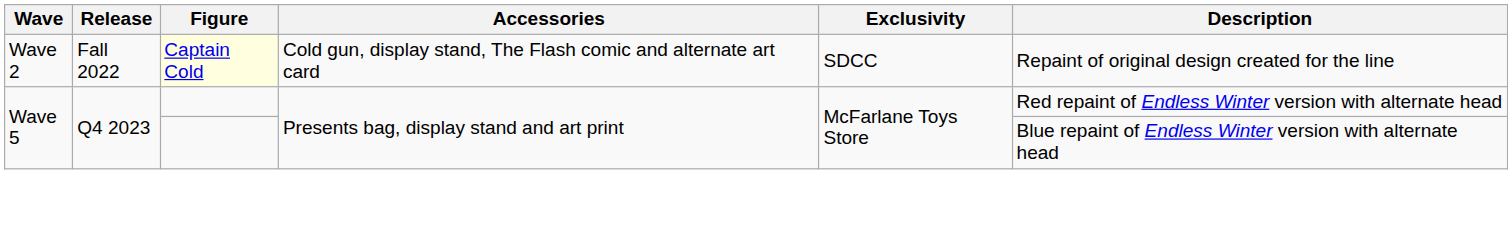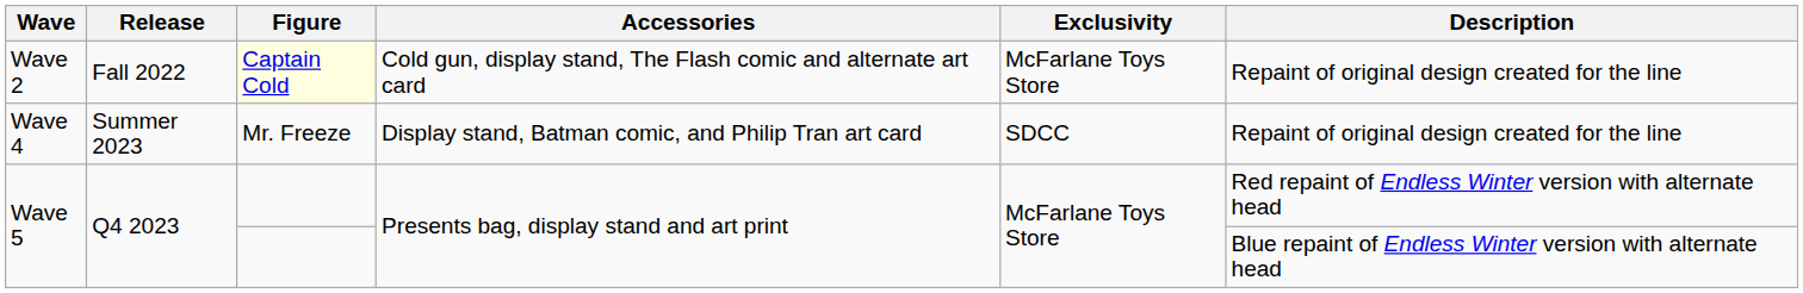 <table class="wikitable" style="width:100%;">
 <tr>
 <th scope="col" width="50">Wave</th>
 <th scope="col">Release</th>
 <th scope="col">Figure</th>
 <th scope="col">Accessories</th>
 <th scope="col">Exclusivity</th>
 <th scope="col">Description</th>
 </tr>
 <tr>
 <td>Wave 2</td>
 <td>Fall 2022</td>
 <td style="background: lightyellow;"><a href='#'>Captain Cold</a></td>
 <td>Cold gun, display stand, The Flash comic and alternate art card</td>
+<td>McFarlane Toys Store</td>
+<td>Repaint of original design created for the line</td>
+</tr>
+<tr>
+<td>Wave 4</td>
+<td>Summer 2023</td>
+<td>Mr. Freeze</td>
+<td>Display stand, Batman comic, and Philip Tran art card</td>
 <td>SDCC</td>
 <td>Repaint of original design created for the line</td>
 </tr>
 <tr>
 <td rowspan=2>Wave 5</td>
 <td rowspan=2>Q4 2023</td>
 <td></td>
 <td rowspan=2>Presents bag, display stand and art print</td>
 <td rowspan=2>McFarlane Toys Store</td>
 <td>Red repaint of <em><a href='#'>Endless Winter</a></em> version with alternate head</td>
 </tr>
 <tr>
 <td></td>
 <td>Blue repaint of <em><a href='#'>Endless Winter</a></em> version with alternate head</td>
 </tr>
 </table>
